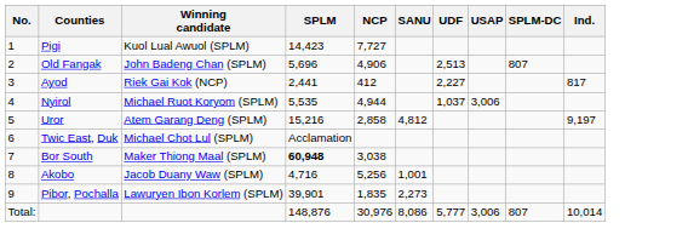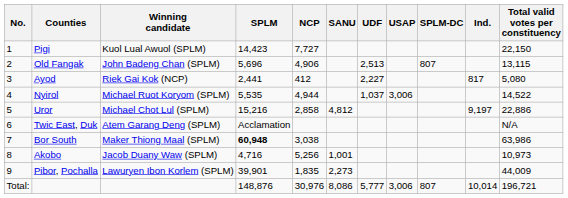 <table class="wikitable">
 <tr>
 <th>No.</th>
 <th>Counties</th>
 <th>Winning<br>candidate</th>
 <th>SPLM</th>
 <th>NCP</th>
 <th>SANU</th>
 <th>UDF</th>
 <th>USAP</th>
 <th>SPLM-DC</th>
 <th>Ind.</th>
+<th>Total valid<br>votes per<br>constituency</th>
 </tr>
 <tr>
 <td>1</td>
 <td><a href='#'>Pigi</a></td>
 <td>Kuol Lual Awuol (SPLM)</td>
 <td>14,423</td>
 <td>7,727</td>
 <td></td>
 <td></td>
 <td></td>
 <td></td>
 <td></td>
+<td>22,150</td>
 </tr>
 <tr>
 <td>2</td>
 <td><a href='#'>Old Fangak</a></td>
 <td><a href='#'>John Badeng Chan</a> (SPLM)</td>
 <td>5,696</td>
 <td>4,906</td>
 <td></td>
 <td>2,513</td>
 <td></td>
 <td>807</td>
 <td></td>
+<td>13,115</td>
 </tr>
 <tr>
 <td>3</td>
 <td><a href='#'>Ayod</a></td>
 <td><a href='#'>Riek Gai Kok</a> (NCP)</td>
 <td>2,441</td>
 <td>412</td>
 <td></td>
 <td>2,227</td>
 <td></td>
 <td></td>
 <td>817</td>
+<td>5,080</td>
 </tr>
 <tr>
 <td>4</td>
 <td><a href='#'>Nyirol</a></td>
 <td><a href='#'>Michael Ruot Koryom</a> (SPLM)</td>
 <td>5,535</td>
 <td>4,944</td>
 <td></td>
 <td>1,037</td>
 <td>3,006</td>
 <td></td>
 <td></td>
+<td>14,522</td>
 </tr>
 <tr>
 <td>5</td>
 <td><a href='#'>Uror</a></td>
-<td><a href='#'>Atem Garang Deng</a> (SPLM)</td>
+<td><a href='#'>Michael Chot Lul</a> (SPLM)</td>
 <td>15,216</td>
 <td>2,858</td>
 <td>4,812</td>
 <td></td>
 <td></td>
 <td></td>
 <td>9,197</td>
+<td>22,886</td>
 </tr>
 <tr>
 <td>6</td>
 <td><a href='#'>Twic East</a>, <a href='#'>Duk</a></td>
-<td><a href='#'>Michael Chot Lul</a> (SPLM)</td>
+<td><a href='#'>Atem Garang Deng</a> (SPLM)</td>
 <td>Acclamation</td>
 <td></td>
 <td></td>
 <td></td>
 <td></td>
 <td></td>
 <td></td>
+<td>N/A</td>
 </tr>
 <tr>
 <td>7</td>
 <td><a href='#'>Bor South</a></td>
 <td><a href='#'>Maker Thiong Maal</a> (SPLM)</td>
 <td><strong>60,948</strong></td>
 <td>3,038</td>
 <td></td>
 <td></td>
 <td></td>
 <td></td>
 <td></td>
+<td>63,986</td>
 </tr>
 <tr>
 <td>8</td>
 <td><a href='#'>Akobo</a></td>
 <td><a href='#'>Jacob Duany Waw</a> (SPLM)</td>
 <td>4,716</td>
 <td>5,256</td>
 <td>1,001</td>
 <td></td>
 <td></td>
 <td></td>
 <td></td>
+<td>10,973</td>
 </tr>
 <tr>
 <td>9</td>
 <td><a href='#'>Pibor</a>, <a href='#'>Pochalla</a></td>
 <td><a href='#'>Lawuryen Ibon Korlem</a> (SPLM)</td>
 <td>39,901</td>
 <td>1,835</td>
 <td>2,273</td>
 <td></td>
 <td></td>
 <td></td>
 <td></td>
+<td>44,009</td>
 </tr>
 <tr>
 <td>Total:</td>
 <td></td>
 <td></td>
 <td>148,876</td>
 <td>30,976</td>
 <td>8,086</td>
 <td>5,777</td>
 <td>3,006</td>
 <td>807</td>
 <td>10,014</td>
+<td>196,721</td>
 </tr>
 </table>
